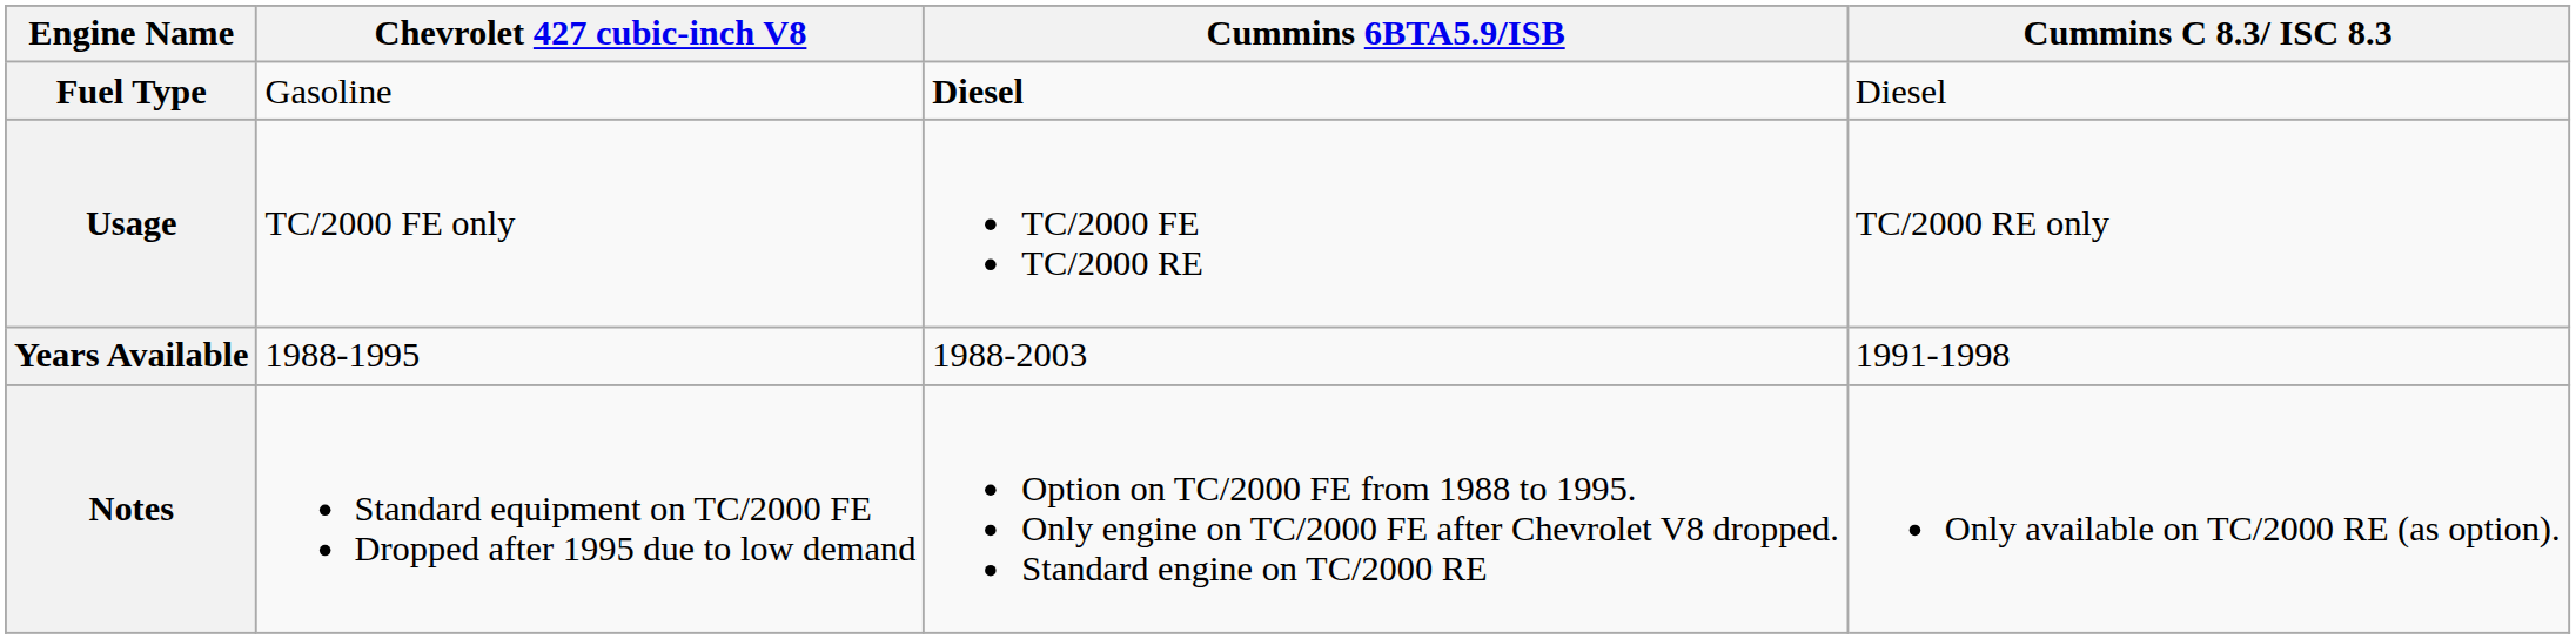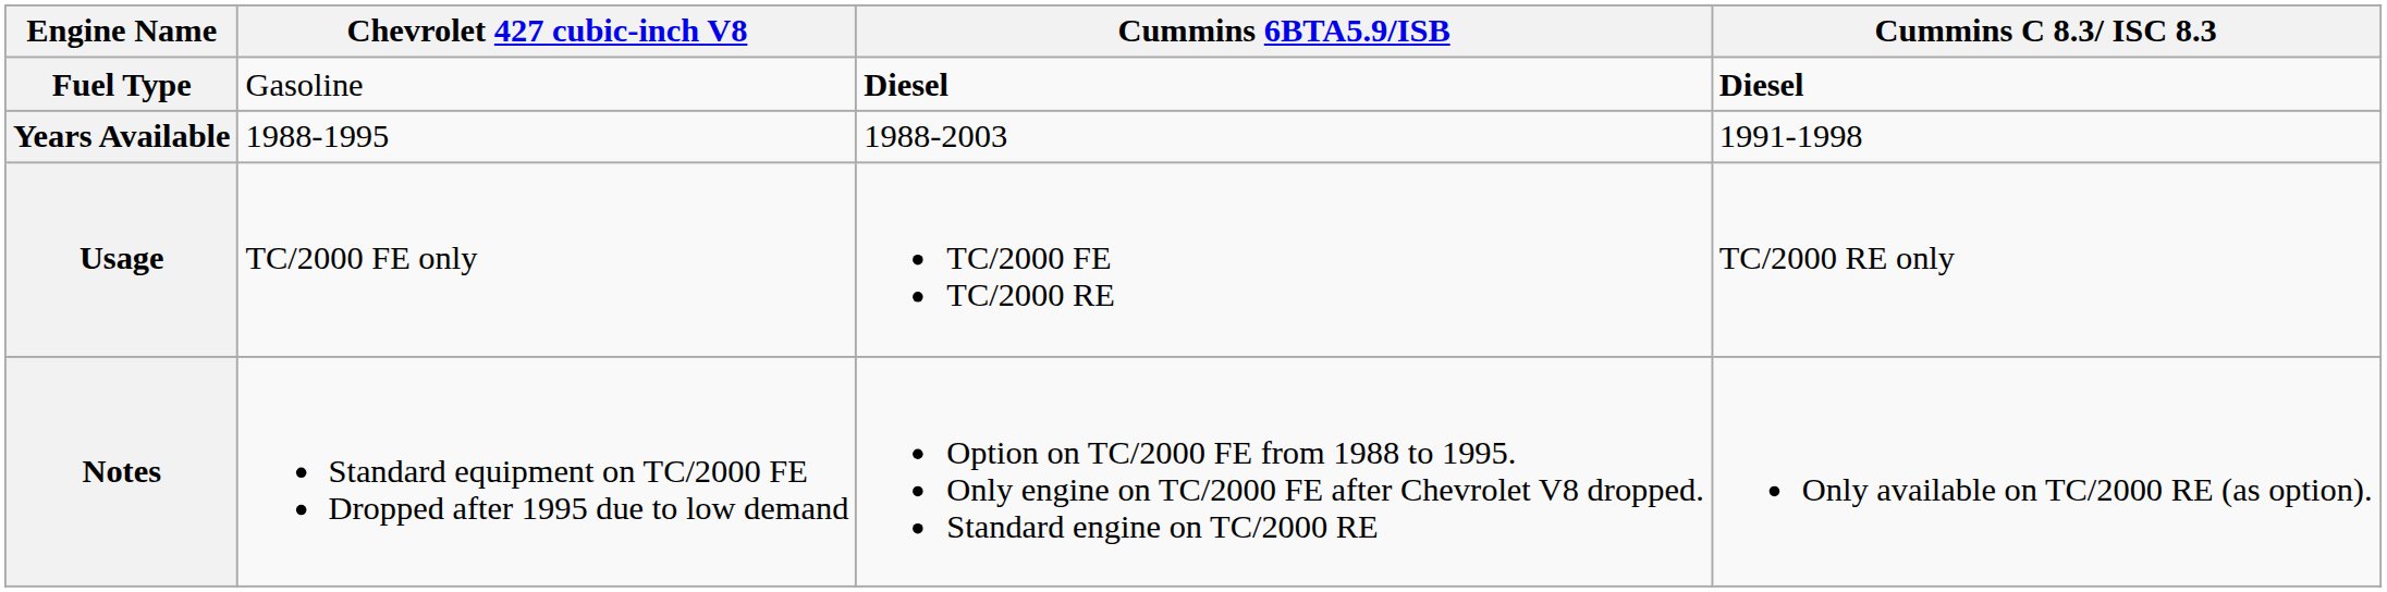 <table class="wikitable" border="1">
 <tr>
 <th>Engine Name</th>
 <th>Chevrolet <a href='#'>427 cubic-inch V8</a></th>
 <th>Cummins <a href='#'>6BTA5.9/ISB</a></th>
 <th>Cummins C 8.3/ ISC 8.3</th>
 </tr>
 <tr>
 <th>Fuel Type</th>
 <td>Gasoline</td>
 <td><strong>Diesel</strong></td>
-<td>Diesel</td>
+<td><strong>Diesel</strong></td>
+</tr>
+<tr>
+<th>Years Available</th>
+<td>1988-1995</td>
+<td>1988-2003</td>
+<td>1991-1998</td>
 </tr>
 <tr>
 <th>Usage</th>
 <td>TC/2000 FE only</td>
 <td><br><ul><li>TC/2000 FE</li><li>TC/2000 RE</li></ul></td>
 <td>TC/2000 RE only</td>
 </tr>
 <tr>
-<th>Years Available</th>
-<td>1988-1995</td>
-<td>1988-2003</td>
-<td>1991-1998</td>
-</tr>
-<tr>
 <th>Notes</th>
 <td><br><ul><li>Standard equipment on TC/2000 FE</li><li>Dropped after 1995 due to low demand</li></ul></td>
 <td><br><ul><li>Option on TC/2000 FE from 1988 to 1995.</li><li>Only engine on TC/2000 FE after Chevrolet V8 dropped.</li><li>Standard engine on TC/2000 RE</li></ul></td>
 <td><br><ul><li>Only available on TC/2000 RE (as option).</li></ul></td>
 </tr>
 </table>
